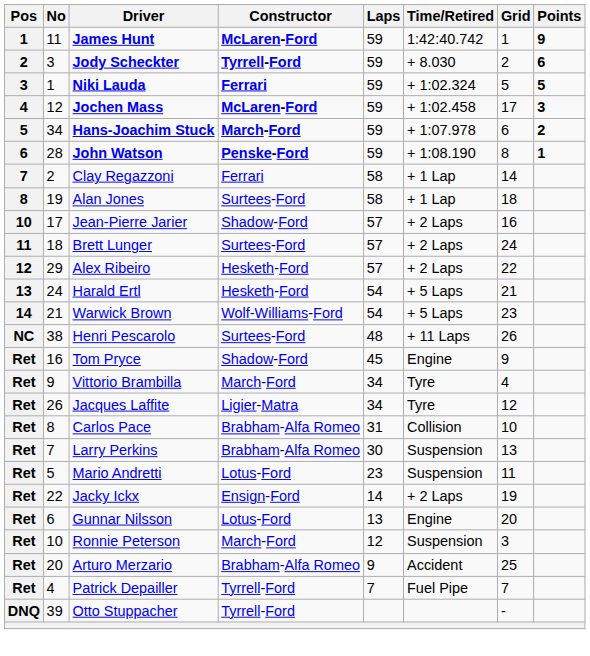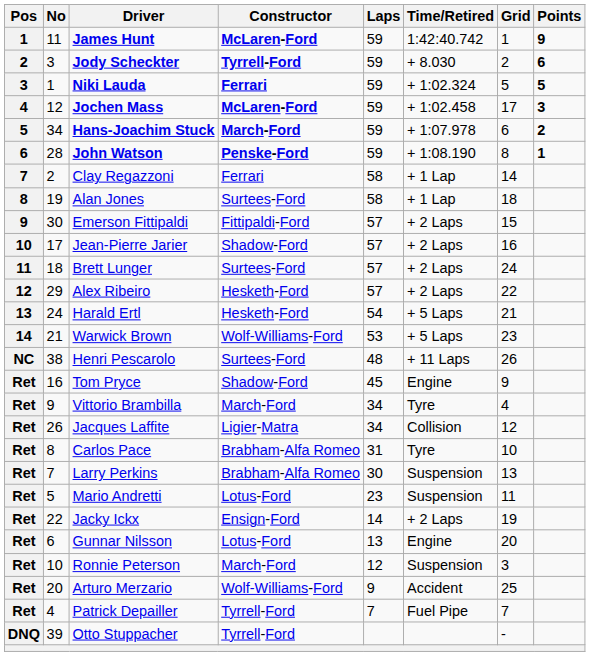 <table class="wikitable" style="font-size: 95%;">
 <tr>
 <th>Pos</th>
 <th>No</th>
 <th>Driver</th>
 <th>Constructor</th>
 <th>Laps</th>
 <th>Time/Retired</th>
 <th>Grid</th>
 <th>Points</th>
 </tr>
 <tr>
 <th>1</th>
 <td>11</td>
 <td> <strong><a href='#'>James Hunt</a></strong></td>
 <td><strong><a href='#'>McLaren</a>-<a href='#'>Ford</a></strong></td>
 <td>59</td>
 <td>1:42:40.742</td>
 <td>1</td>
 <td><strong>9</strong></td>
 </tr>
 <tr>
 <th>2</th>
 <td>3</td>
 <td> <strong><a href='#'>Jody Scheckter</a></strong></td>
 <td><strong><a href='#'>Tyrrell</a>-<a href='#'>Ford</a></strong></td>
 <td>59</td>
 <td>+ 8.030</td>
 <td>2</td>
 <td><strong>6</strong></td>
 </tr>
 <tr>
 <th>3</th>
 <td>1</td>
 <td> <strong><a href='#'>Niki Lauda</a></strong></td>
 <td><strong><a href='#'>Ferrari</a></strong></td>
 <td>59</td>
 <td>+ 1:02.324</td>
 <td>5</td>
 <td><strong>5</strong></td>
 </tr>
 <tr>
 <th>4</th>
 <td>12</td>
 <td> <strong><a href='#'>Jochen Mass</a></strong></td>
 <td><strong><a href='#'>McLaren</a>-<a href='#'>Ford</a></strong></td>
 <td>59</td>
 <td>+ 1:02.458</td>
 <td>17</td>
 <td><strong>3</strong></td>
 </tr>
 <tr>
 <th>5</th>
 <td>34</td>
 <td> <strong><a href='#'>Hans-Joachim Stuck</a></strong></td>
 <td><strong><a href='#'>March</a>-<a href='#'>Ford</a></strong></td>
 <td>59</td>
 <td>+ 1:07.978</td>
 <td>6</td>
 <td><strong>2</strong></td>
 </tr>
 <tr>
 <th>6</th>
 <td>28</td>
 <td> <strong><a href='#'>John Watson</a></strong></td>
 <td><strong><a href='#'>Penske</a>-<a href='#'>Ford</a></strong></td>
 <td>59</td>
 <td>+ 1:08.190</td>
 <td>8</td>
 <td><strong>1</strong></td>
 </tr>
 <tr>
 <th>7</th>
 <td>2</td>
 <td> <a href='#'>Clay Regazzoni</a></td>
 <td><a href='#'>Ferrari</a></td>
 <td>58</td>
 <td>+ 1 Lap</td>
 <td>14</td>
 <td> </td>
 </tr>
 <tr>
 <th>8</th>
 <td>19</td>
 <td> <a href='#'>Alan Jones</a></td>
 <td><a href='#'>Surtees</a>-<a href='#'>Ford</a></td>
 <td>58</td>
 <td>+ 1 Lap</td>
 <td>18</td>
 <td> </td>
 </tr>
 <tr>
+<th>9</th>
+<td>30</td>
+<td> <a href='#'>Emerson Fittipaldi</a></td>
+<td><a href='#'>Fittipaldi</a>-<a href='#'>Ford</a></td>
+<td>57</td>
+<td>+ 2 Laps</td>
+<td>15</td>
+<td> </td>
+</tr>
+<tr>
 <th>10</th>
 <td>17</td>
 <td> <a href='#'>Jean-Pierre Jarier</a></td>
 <td><a href='#'>Shadow</a>-<a href='#'>Ford</a></td>
 <td>57</td>
 <td>+ 2 Laps</td>
 <td>16</td>
 <td> </td>
 </tr>
 <tr>
 <th>11</th>
 <td>18</td>
 <td> <a href='#'>Brett Lunger</a></td>
 <td><a href='#'>Surtees</a>-<a href='#'>Ford</a></td>
 <td>57</td>
 <td>+ 2 Laps</td>
 <td>24</td>
 <td> </td>
 </tr>
 <tr>
 <th>12</th>
 <td>29</td>
 <td> <a href='#'>Alex Ribeiro</a></td>
 <td><a href='#'>Hesketh</a>-<a href='#'>Ford</a></td>
 <td>57</td>
 <td>+ 2 Laps</td>
 <td>22</td>
 <td> </td>
 </tr>
 <tr>
 <th>13</th>
 <td>24</td>
 <td> <a href='#'>Harald Ertl</a></td>
 <td><a href='#'>Hesketh</a>-<a href='#'>Ford</a></td>
 <td>54</td>
 <td>+ 5 Laps</td>
 <td>21</td>
 <td> </td>
 </tr>
 <tr>
 <th>14</th>
 <td>21</td>
 <td> <a href='#'>Warwick Brown</a></td>
 <td><a href='#'>Wolf-Williams</a>-<a href='#'>Ford</a></td>
-<td>54</td>
+<td>53</td>
 <td>+ 5 Laps</td>
 <td>23</td>
 <td> </td>
 </tr>
 <tr>
 <th>NC</th>
 <td>38</td>
 <td> <a href='#'>Henri Pescarolo</a></td>
 <td><a href='#'>Surtees</a>-<a href='#'>Ford</a></td>
 <td>48</td>
 <td>+ 11 Laps</td>
 <td>26</td>
 <td> </td>
 </tr>
 <tr>
 <th>Ret</th>
 <td>16</td>
 <td> <a href='#'>Tom Pryce</a></td>
 <td><a href='#'>Shadow</a>-<a href='#'>Ford</a></td>
 <td>45</td>
 <td>Engine</td>
 <td>9</td>
 <td> </td>
 </tr>
 <tr>
 <th>Ret</th>
 <td>9</td>
 <td> <a href='#'>Vittorio Brambilla</a></td>
 <td><a href='#'>March</a>-<a href='#'>Ford</a></td>
 <td>34</td>
 <td>Tyre</td>
 <td>4</td>
 <td> </td>
 </tr>
 <tr>
 <th>Ret</th>
 <td>26</td>
 <td> <a href='#'>Jacques Laffite</a></td>
 <td><a href='#'>Ligier</a>-<a href='#'>Matra</a></td>
 <td>34</td>
-<td>Tyre</td>
+<td>Collision</td>
 <td>12</td>
 <td> </td>
 </tr>
 <tr>
 <th>Ret</th>
 <td>8</td>
 <td> <a href='#'>Carlos Pace</a></td>
 <td><a href='#'>Brabham</a>-<a href='#'>Alfa Romeo</a></td>
 <td>31</td>
-<td>Collision</td>
+<td>Tyre</td>
 <td>10</td>
 <td> </td>
 </tr>
 <tr>
 <th>Ret</th>
 <td>7</td>
 <td> <a href='#'>Larry Perkins</a></td>
 <td><a href='#'>Brabham</a>-<a href='#'>Alfa Romeo</a></td>
 <td>30</td>
 <td>Suspension</td>
 <td>13</td>
 <td> </td>
 </tr>
 <tr>
 <th>Ret</th>
 <td>5</td>
 <td> <a href='#'>Mario Andretti</a></td>
 <td><a href='#'>Lotus</a>-<a href='#'>Ford</a></td>
 <td>23</td>
 <td>Suspension</td>
 <td>11</td>
 <td> </td>
 </tr>
 <tr>
 <th>Ret</th>
 <td>22</td>
 <td> <a href='#'>Jacky Ickx</a></td>
 <td><a href='#'>Ensign</a>-<a href='#'>Ford</a></td>
 <td>14</td>
 <td>+ 2 Laps</td>
 <td>19</td>
 <td> </td>
 </tr>
 <tr>
 <th>Ret</th>
 <td>6</td>
 <td> <a href='#'>Gunnar Nilsson</a></td>
 <td><a href='#'>Lotus</a>-<a href='#'>Ford</a></td>
 <td>13</td>
 <td>Engine</td>
 <td>20</td>
 <td> </td>
 </tr>
 <tr>
 <th>Ret</th>
 <td>10</td>
 <td> <a href='#'>Ronnie Peterson</a></td>
 <td><a href='#'>March</a>-<a href='#'>Ford</a></td>
 <td>12</td>
 <td>Suspension</td>
 <td>3</td>
 <td> </td>
 </tr>
 <tr>
 <th>Ret</th>
 <td>20</td>
 <td> <a href='#'>Arturo Merzario</a></td>
-<td><a href='#'>Brabham</a>-<a href='#'>Alfa Romeo</a></td>
+<td><a href='#'>Wolf-Williams</a>-<a href='#'>Ford</a></td>
 <td>9</td>
 <td>Accident</td>
 <td>25</td>
 <td> </td>
 </tr>
 <tr>
 <th>Ret</th>
 <td>4</td>
 <td> <a href='#'>Patrick Depailler</a></td>
 <td><a href='#'>Tyrrell</a>-<a href='#'>Ford</a></td>
 <td>7</td>
 <td>Fuel Pipe</td>
 <td>7</td>
 <td> </td>
 </tr>
 <tr>
 <th>DNQ</th>
 <td>39</td>
 <td> <a href='#'>Otto Stuppacher</a></td>
 <td><a href='#'>Tyrrell</a>-<a href='#'>Ford</a></td>
 <td> </td>
 <td> </td>
 <td>-</td>
 <td> </td>
 </tr>
 <tr>
 <th colspan="8"></th>
 </tr>
 </table>
